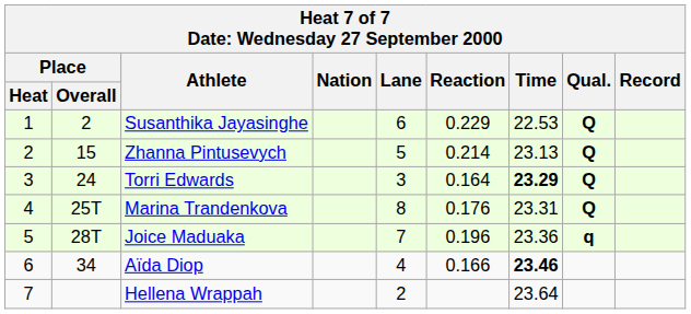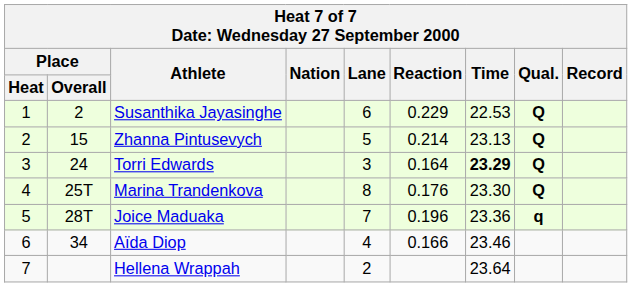 <table class="wikitable sortable">
 <tr>
 <th colspan=9>Heat 7 of 7 <br> Date: Wednesday 27 September 2000 <br></th>
 </tr>
 <tr>
 <th colspan=2>Place</th>
 <th rowspan=2>Athlete</th>
 <th rowspan=2>Nation</th>
 <th rowspan=2>Lane</th>
 <th rowspan=2>Reaction</th>
 <th rowspan=2>Time</th>
 <th rowspan=2>Qual.</th>
 <th rowspan=2>Record</th>
 </tr>
 <tr>
 <th>Heat</th>
 <th>Overall</th>
 </tr>
 <tr bgcolor = "eeffdd">
 <td align="center">1</td>
 <td align="center">2</td>
 <td align="left"><a href='#'>Susanthika Jayasinghe</a></td>
 <td align="left"></td>
 <td align="center">6</td>
 <td align="center">0.229</td>
 <td align="center">22.53</td>
 <td align="center"><strong>Q </strong></td>
 <td align="center"></td>
 </tr>
 <tr bgcolor = "eeffdd">
 <td align="center">2</td>
 <td align="center">15</td>
 <td align="left"><a href='#'>Zhanna Pintusevych</a></td>
 <td align="left"></td>
 <td align="center">5</td>
 <td align="center">0.214</td>
 <td align="center">23.13</td>
 <td align="center"><strong>Q </strong></td>
 <td align="center"></td>
 </tr>
 <tr bgcolor = "eeffdd">
 <td align="center">3</td>
 <td align="center">24</td>
 <td align="left"><a href='#'>Torri Edwards</a></td>
 <td align="left"></td>
 <td align="center">3</td>
 <td align="center">0.164</td>
 <td align="center"><strong>23.29</strong></td>
 <td align="center"><strong>Q</strong></td>
 <td align="center"></td>
 </tr>
 <tr bgcolor = "eeffdd">
 <td align="center">4</td>
 <td align="center">25T</td>
 <td align="left"><a href='#'>Marina Trandenkova</a></td>
 <td align="left"></td>
 <td align="center">8</td>
 <td align="center">0.176</td>
-<td align="center">23.31</td>
+<td align="center">23.30</td>
 <td align="center"><strong>Q</strong></td>
 <td align="center"></td>
 </tr>
 <tr bgcolor = "eeffdd">
 <td align="center">5</td>
 <td align="center">28T</td>
 <td align="left"><a href='#'>Joice Maduaka</a></td>
 <td align="left"></td>
 <td align="center">7</td>
 <td align="center">0.196</td>
 <td align="center">23.36</td>
 <td align="center"><strong>q</strong></td>
 <td align="center"></td>
 </tr>
 <tr>
 <td align="center">6</td>
 <td align="center">34</td>
 <td align="left"><a href='#'>Aïda Diop</a></td>
 <td align="left"></td>
 <td align="center">4</td>
 <td align="center">0.166</td>
-<td align="center"><strong>23.46</strong></td>
+<td align="center">23.46</td>
 <td align="center"></td>
 <td align="center"></td>
 </tr>
 <tr>
 <td align="center">7</td>
 <td align="center"></td>
 <td align="left"><a href='#'>Hellena Wrappah</a></td>
 <td align="left"></td>
 <td align="center">2</td>
 <td align="center"></td>
 <td align="center">23.64</td>
 <td align="center"></td>
 <td align="center"></td>
 </tr>
 </table>
